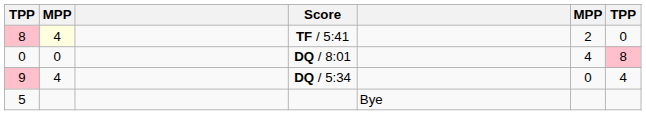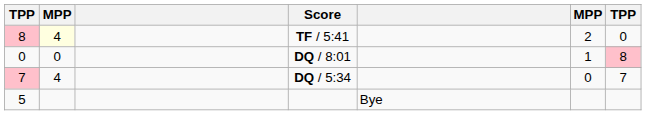 <table class="wikitable" style="text-align: center;" |>
 <tr>
 <th width="35">TPP</th>
 <th width="35">MPP</th>
 <th width="250"></th>
 <th width="75">Score</th>
 <th width="250"></th>
 <th width="35">MPP</th>
 <th width="35">TPP</th>
 </tr>
 <tr>
 <td bgcolor=pink>8</td>
 <td style="background: lightyellow;">4</td>
 <td style="text-align:left;"></td>
 <td><strong>TF</strong> / 5:41</td>
 <td style="text-align:left;"><strong></strong></td>
 <td>2</td>
 <td>0</td>
 </tr>
 <tr>
 <td>0</td>
 <td>0</td>
 <td style="text-align:left;"><strong></strong></td>
 <td><strong>DQ</strong> / 8:01</td>
 <td style="text-align:left;"></td>
-<td>4</td>
+<td>1</td>
 <td bgcolor=pink>8</td>
 </tr>
 <tr>
-<td bgcolor=pink>9</td>
+<td bgcolor=pink>7</td>
 <td>4</td>
 <td style="text-align:left;"></td>
 <td><strong>DQ</strong> / 5:34</td>
 <td style="text-align:left;"><strong></strong></td>
 <td>0</td>
-<td>4</td>
+<td>7</td>
 </tr>
 <tr>
 <td>5</td>
 <td></td>
 <td style="text-align:left;"><strong></strong></td>
 <td></td>
 <td style="text-align:left;">Bye</td>
 <td></td>
 <td></td>
 </tr>
 </table>
